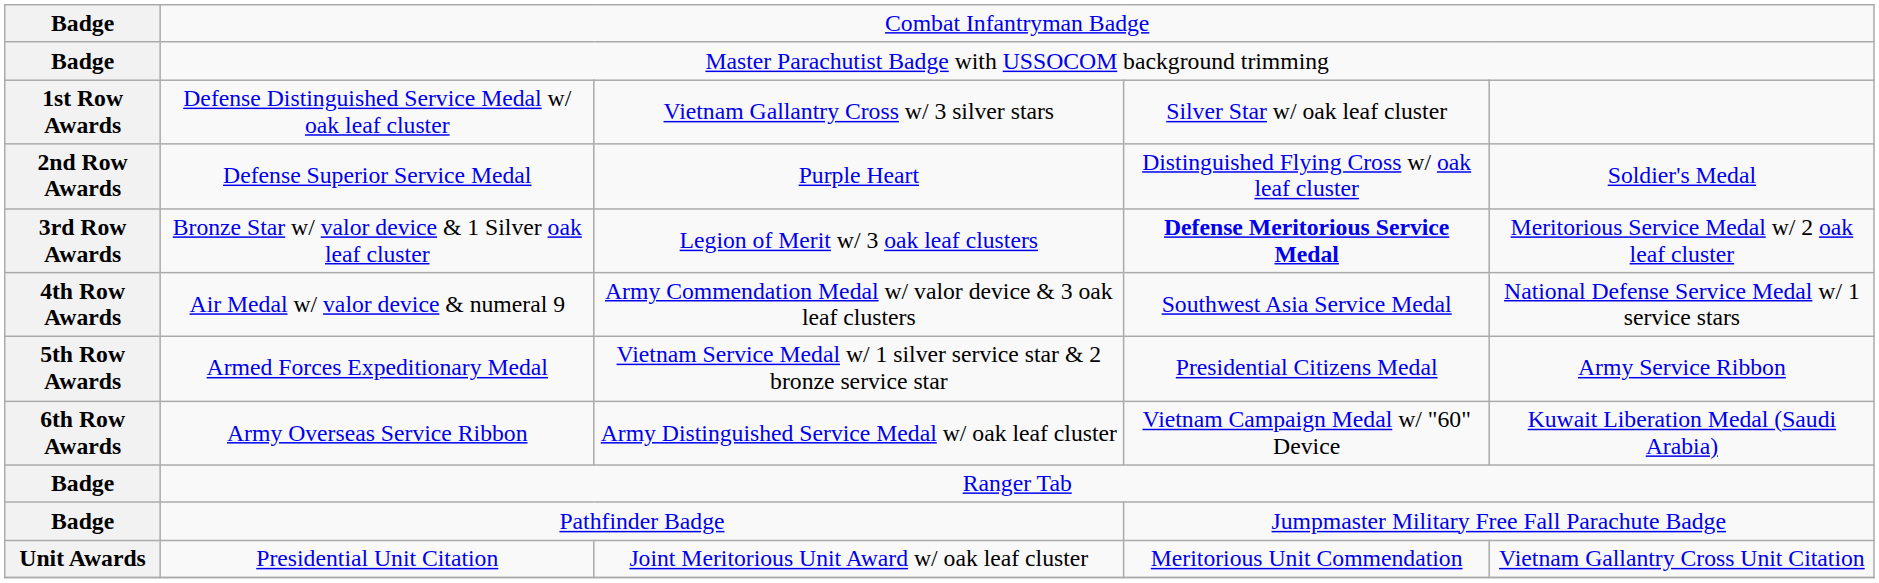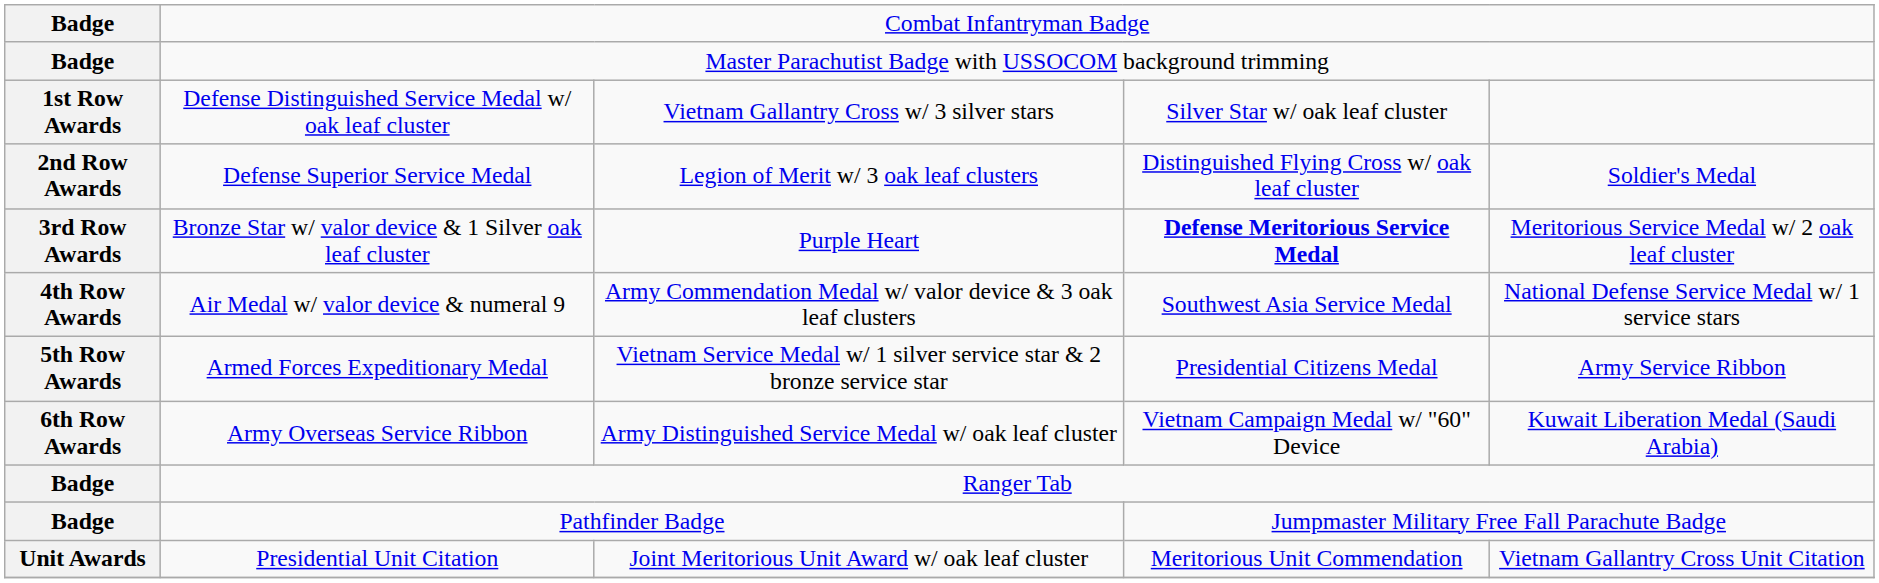 <table class="wikitable" style="margin:1em auto; text-align:center;">
 <tr>
 <th>Badge</th>
 <td colspan="4"><a href='#'>Combat Infantryman Badge</a></td>
 </tr>
 <tr>
 <th>Badge</th>
 <td colspan="4"><a href='#'>Master Parachutist Badge</a> with <a href='#'>USSOCOM</a> background trimming</td>
 </tr>
 <tr>
 <th>1st Row Awards</th>
 <td colspan="1"><a href='#'>Defense Distinguished Service Medal</a> w/ <a href='#'>oak leaf cluster</a></td>
 <td><a href='#'>Vietnam Gallantry Cross</a> w/ 3 silver stars</td>
 <td colspan="1"><a href='#'>Silver Star</a> w/ oak leaf cluster</td>
 </tr>
 <tr>
 <th>2nd Row Awards</th>
 <td><a href='#'>Defense Superior Service Medal</a></td>
-<td><a href='#'>Purple Heart</a></td>
+<td><a href='#'>Legion of Merit</a> w/ 3 <a href='#'>oak leaf clusters</a></td>
 <td><a href='#'>Distinguished Flying Cross</a> w/ <a href='#'>oak leaf cluster</a></td>
 <td><a href='#'>Soldier's Medal</a></td>
 </tr>
 <tr>
 <th>3rd Row Awards</th>
 <td><a href='#'>Bronze Star</a> w/ <a href='#'>valor device</a> & 1 Silver <a href='#'>oak leaf cluster</a></td>
-<td><a href='#'>Legion of Merit</a> w/ 3 <a href='#'>oak leaf clusters</a></td>
+<td><a href='#'>Purple Heart</a></td>
 <td><strong><a href='#'>Defense Meritorious Service Medal</a></strong></td>
 <td><a href='#'>Meritorious Service Medal</a> w/ 2 <a href='#'>oak leaf cluster</a></td>
 </tr>
 <tr>
 <th>4th Row Awards</th>
 <td><a href='#'>Air Medal</a> w/ <a href='#'>valor device</a> & numeral 9</td>
 <td><a href='#'>Army Commendation Medal</a> w/ valor device & 3 oak leaf clusters</td>
 <td><a href='#'>Southwest Asia Service Medal</a></td>
 <td><a href='#'>National Defense Service Medal</a> w/ 1 service stars</td>
 </tr>
 <tr>
 <th>5th Row Awards</th>
 <td><a href='#'>Armed Forces Expeditionary Medal</a></td>
 <td><a href='#'>Vietnam Service Medal</a> w/ 1 silver service star & 2 bronze service star</td>
 <td><a href='#'>Presidential Citizens Medal</a></td>
 <td><a href='#'>Army Service Ribbon</a></td>
 </tr>
 <tr>
 <th>6th Row Awards</th>
 <td><a href='#'>Army Overseas Service Ribbon</a></td>
 <td colspan="1"><a href='#'>Army Distinguished Service Medal</a> w/ oak leaf cluster</td>
 <td><a href='#'>Vietnam Campaign Medal</a> w/ "60" Device</td>
 <td><a href='#'>Kuwait Liberation Medal (Saudi Arabia)</a></td>
 </tr>
 <tr>
 <th>Badge</th>
 <td colspan="4"><a href='#'>Ranger Tab</a></td>
 </tr>
 <tr>
 <th>Badge</th>
 <td colspan="2"><a href='#'>Pathfinder Badge</a></td>
 <td colspan="2"><a href='#'>Jumpmaster Military Free Fall Parachute Badge</a></td>
 </tr>
 <tr>
 <th>Unit Awards</th>
 <td><a href='#'>Presidential Unit Citation</a></td>
 <td><a href='#'>Joint Meritorious Unit Award</a> w/ oak leaf cluster</td>
 <td><a href='#'>Meritorious Unit Commendation</a></td>
 <td><a href='#'>Vietnam Gallantry Cross Unit Citation</a></td>
 </tr>
 <tr>
 </tr>
 </table>
